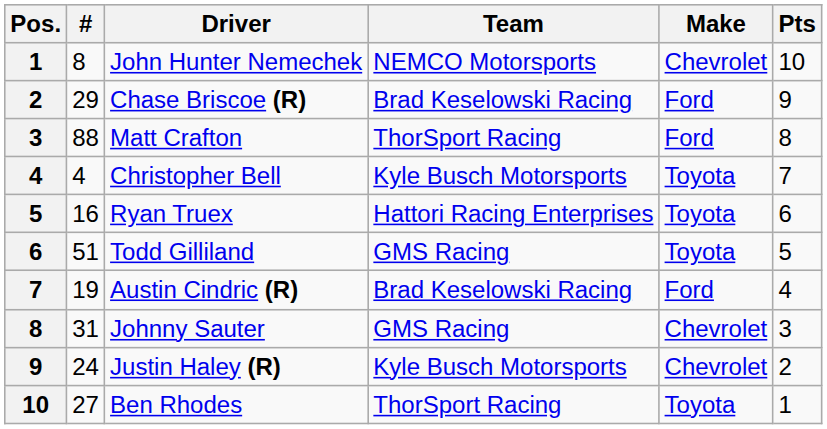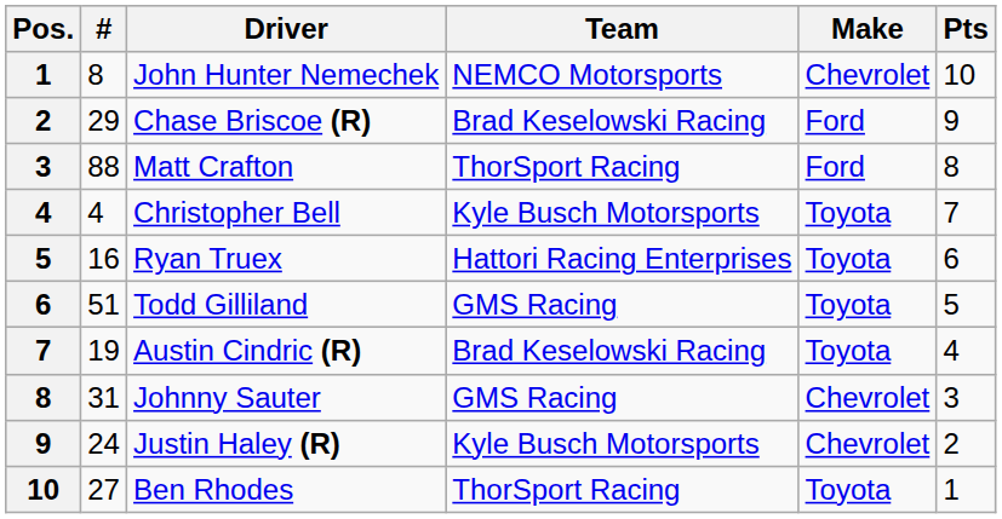 <table class="wikitable" style="font-size:95%">
 <tr>
 <th>Pos.</th>
 <th>#</th>
 <th>Driver</th>
 <th>Team</th>
 <th>Make</th>
 <th>Pts</th>
 </tr>
 <tr>
 <th>1</th>
 <td>8</td>
 <td><a href='#'>John Hunter Nemechek</a></td>
 <td><a href='#'>NEMCO Motorsports</a></td>
 <td><a href='#'>Chevrolet</a></td>
 <td>10</td>
 </tr>
 <tr>
 <th>2</th>
 <td>29</td>
 <td><a href='#'>Chase Briscoe</a> <strong>(R)</strong></td>
 <td><a href='#'>Brad Keselowski Racing</a></td>
 <td><a href='#'>Ford</a></td>
 <td>9</td>
 </tr>
 <tr>
 <th>3</th>
 <td>88</td>
 <td><a href='#'>Matt Crafton</a></td>
 <td><a href='#'>ThorSport Racing</a></td>
 <td><a href='#'>Ford</a></td>
 <td>8</td>
 </tr>
 <tr>
 <th>4</th>
 <td>4</td>
 <td><a href='#'>Christopher Bell</a></td>
 <td><a href='#'>Kyle Busch Motorsports</a></td>
 <td><a href='#'>Toyota</a></td>
 <td>7</td>
 </tr>
 <tr>
 <th>5</th>
 <td>16</td>
 <td><a href='#'>Ryan Truex</a></td>
 <td><a href='#'>Hattori Racing Enterprises</a></td>
 <td><a href='#'>Toyota</a></td>
 <td>6</td>
 </tr>
 <tr>
 <th>6</th>
 <td>51</td>
 <td><a href='#'>Todd Gilliland</a></td>
 <td><a href='#'>GMS Racing</a></td>
 <td><a href='#'>Toyota</a></td>
 <td>5</td>
 </tr>
 <tr>
 <th>7</th>
 <td>19</td>
 <td><a href='#'>Austin Cindric</a> <strong>(R)</strong></td>
 <td><a href='#'>Brad Keselowski Racing</a></td>
-<td><a href='#'>Ford</a></td>
+<td><a href='#'>Toyota</a></td>
 <td>4</td>
 </tr>
 <tr>
 <th>8</th>
 <td>31</td>
 <td><a href='#'>Johnny Sauter</a></td>
 <td><a href='#'>GMS Racing</a></td>
 <td><a href='#'>Chevrolet</a></td>
 <td>3</td>
 </tr>
 <tr>
 <th>9</th>
 <td>24</td>
 <td><a href='#'>Justin Haley</a> <strong>(R)</strong></td>
 <td><a href='#'>Kyle Busch Motorsports</a></td>
 <td><a href='#'>Chevrolet</a></td>
 <td>2</td>
 </tr>
 <tr>
 <th>10</th>
 <td>27</td>
 <td><a href='#'>Ben Rhodes</a></td>
 <td><a href='#'>ThorSport Racing</a></td>
 <td><a href='#'>Toyota</a></td>
 <td>1</td>
 </tr>
 </table>
